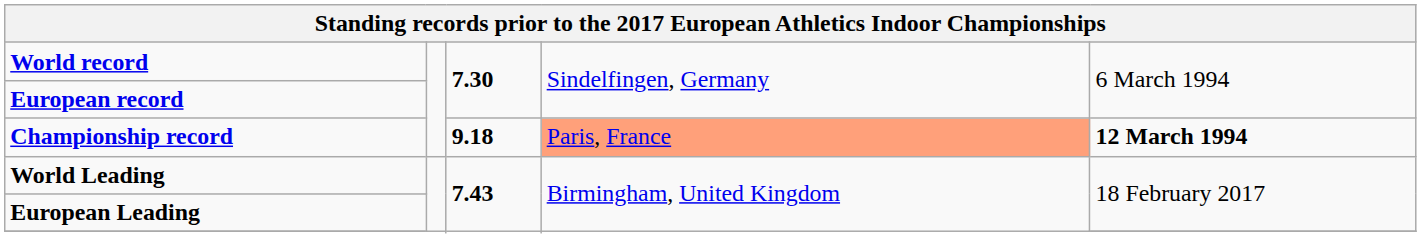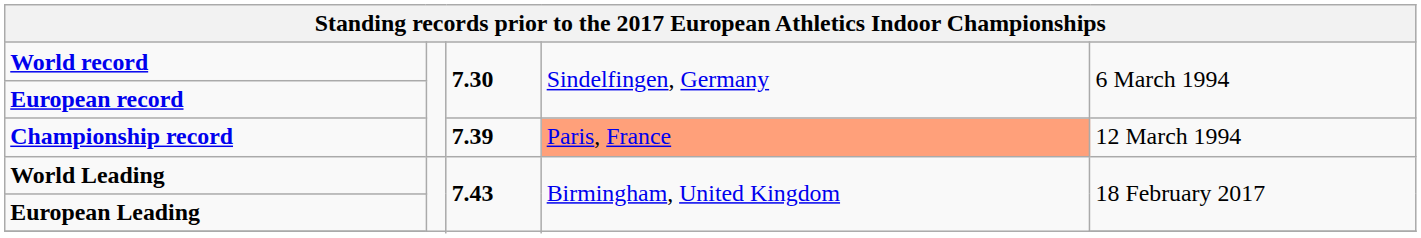 <table class="wikitable" width=75%>
 <tr>
 <th colspan="5">Standing records prior to the 2017 European Athletics Indoor Championships</th>
 </tr>
 <tr>
 <td><strong><a href='#'>World record</a></strong></td>
 <td rowspan=3></td>
 <td rowspan=2><strong>7.30</strong></td>
 <td rowspan=2><a href='#'>Sindelfingen</a>, <a href='#'>Germany</a></td>
 <td rowspan=2>6 March 1994</td>
 </tr>
 <tr>
 <td><strong><a href='#'>European record</a></strong></td>
 </tr>
 <tr>
 <td><strong><a href='#'>Championship record</a></strong></td>
-<td><strong>9.18</strong></td>
+<td><strong>7.39</strong></td>
 <td style="background: lightsalmon;"><a href='#'>Paris</a>, <a href='#'>France</a></td>
-<td><strong>12 March 1994</strong></td>
+<td>12 March 1994</td>
 </tr>
 <tr>
 <td><strong>World Leading</strong></td>
 <td rowspan=3></td>
 <td rowspan=3><strong>7.43</strong></td>
 <td rowspan=3><a href='#'>Birmingham</a>, <a href='#'>United Kingdom</a></td>
 <td rowspan=2>18 February 2017</td>
 </tr>
 <tr>
 <td><strong>European Leading</strong></td>
 </tr>
 <tr>
 </tr>
 </table>
